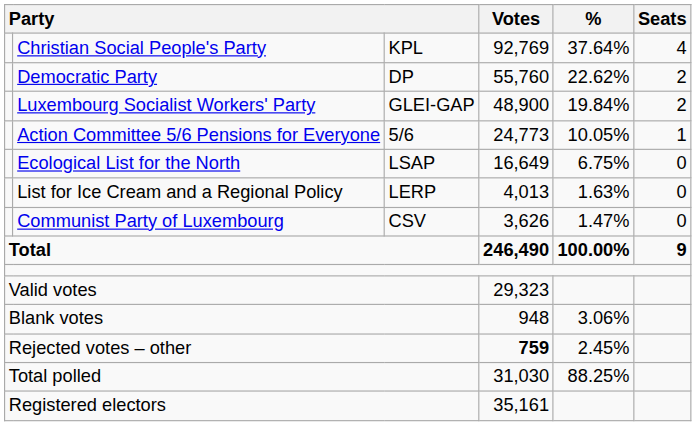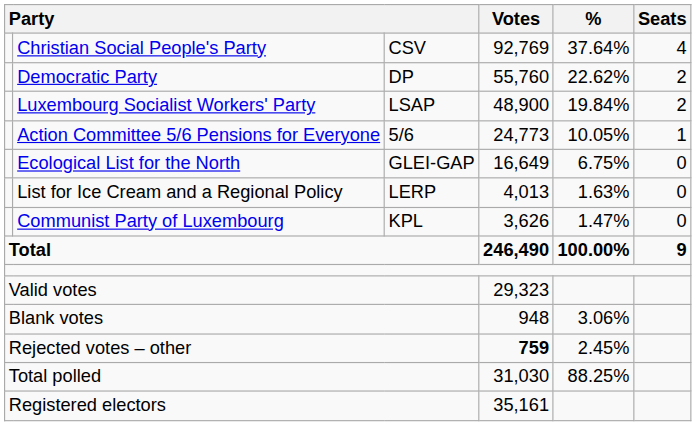 <table class="wikitable" border="1" style="text-align:right;">
 <tr>
 <th style="text-align:left;" valign=bottom colspan=3>Party</th>
 <th align=center valign=bottom width="50">Votes</th>
 <th align=center valign=bottom width="50">%</th>
 <th align=center>Seats</th>
 </tr>
 <tr>
 <td></td>
 <td align=left><a href='#'>Christian Social People's Party</a></td>
-<td align=left>KPL</td>
+<td align=left>CSV</td>
 <td>92,769</td>
 <td>37.64%</td>
 <td>4</td>
 </tr>
 <tr>
 <td></td>
 <td align=left><a href='#'>Democratic Party</a></td>
 <td align=left>DP</td>
 <td>55,760</td>
 <td>22.62%</td>
 <td>2</td>
 </tr>
 <tr>
 <td></td>
 <td align=left><a href='#'>Luxembourg Socialist Workers' Party</a></td>
-<td align=left>GLEI-GAP</td>
+<td align=left>LSAP</td>
 <td>48,900</td>
 <td>19.84%</td>
 <td>2</td>
 </tr>
 <tr>
 <td></td>
 <td align=left><a href='#'>Action Committee 5/6 Pensions for Everyone</a></td>
 <td align=left>5/6</td>
 <td>24,773</td>
 <td>10.05%</td>
 <td>1</td>
 </tr>
 <tr>
 <td></td>
 <td align=left><a href='#'>Ecological List for the North</a></td>
-<td align=left>LSAP</td>
+<td align=left>GLEI-GAP</td>
 <td>16,649</td>
 <td>6.75%</td>
 <td>0</td>
 </tr>
 <tr>
 <td></td>
 <td align=left>List for Ice Cream and a Regional Policy</td>
 <td align=left>LERP</td>
 <td>4,013</td>
 <td>1.63%</td>
 <td>0</td>
 </tr>
 <tr>
 <td></td>
 <td align=left><a href='#'>Communist Party of Luxembourg</a></td>
-<td align=left>CSV</td>
+<td align=left>KPL</td>
 <td>3,626</td>
 <td>1.47%</td>
 <td>0</td>
 </tr>
 <tr style="font-weight:bold">
 <td align=left colspan=3>Total</td>
 <td>246,490</td>
 <td>100.00%</td>
 <td>9</td>
 </tr>
 <tr>
 <td colspan=6 height="2"></td>
 </tr>
 <tr>
 <td align=left colspan=3>Valid votes</td>
 <td>29,323</td>
 <td></td>
 <td></td>
 </tr>
 <tr>
 <td align=left colspan=3>Blank votes</td>
 <td>948</td>
 <td>3.06%</td>
 <td></td>
 </tr>
 <tr>
 <td align=left colspan=3>Rejected votes – other</td>
 <td><strong>759</strong></td>
 <td>2.45%</td>
 <td></td>
 </tr>
 <tr>
 <td align=left colspan=3>Total polled</td>
 <td>31,030</td>
 <td>88.25%</td>
 <td></td>
 </tr>
 <tr>
 <td align=left colspan=3>Registered electors</td>
 <td>35,161</td>
 <td></td>
 <td></td>
 </tr>
 </table>
